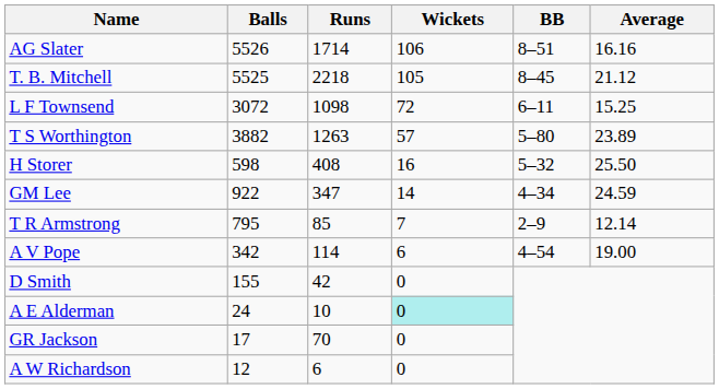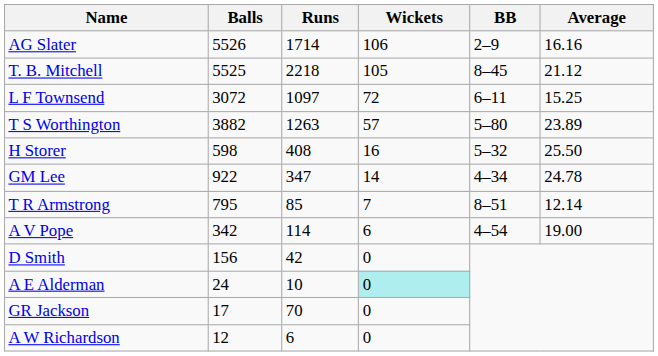 <table class="wikitable sortable" style="width:70%;">
 <tr style="background:#efefef;">
 <th>Name</th>
 <th>Balls</th>
 <th>Runs</th>
 <th>Wickets</th>
 <th>BB</th>
 <th>Average</th>
 </tr>
 <tr>
 <td><a href='#'>AG Slater</a></td>
 <td>5526</td>
 <td>1714</td>
 <td>106</td>
-<td>8–51</td>
+<td>2–9</td>
 <td>16.16</td>
 </tr>
 <tr>
 <td><a href='#'>T. B. Mitchell</a></td>
 <td>5525</td>
 <td>2218</td>
 <td>105</td>
 <td>8–45</td>
 <td>21.12</td>
 </tr>
 <tr>
 <td><a href='#'>L F Townsend</a></td>
 <td>3072</td>
-<td>1098</td>
+<td>1097</td>
 <td>72</td>
 <td>6–11</td>
 <td>15.25</td>
 </tr>
 <tr>
 <td><a href='#'>T S Worthington</a></td>
 <td>3882</td>
 <td>1263</td>
 <td>57</td>
 <td>5–80</td>
 <td>23.89</td>
 </tr>
 <tr>
 <td><a href='#'>H Storer</a></td>
 <td>598</td>
 <td>408</td>
 <td>16</td>
 <td>5–32</td>
 <td>25.50</td>
 </tr>
 <tr>
 <td><a href='#'>GM Lee</a></td>
 <td>922</td>
 <td>347</td>
 <td>14</td>
 <td>4–34</td>
-<td>24.59</td>
+<td>24.78</td>
 </tr>
 <tr>
 <td><a href='#'>T R Armstrong</a></td>
 <td>795</td>
 <td>85</td>
 <td>7</td>
-<td>2–9</td>
+<td>8–51</td>
 <td>12.14</td>
 </tr>
 <tr>
 <td><a href='#'>A V Pope</a></td>
 <td>342</td>
 <td>114</td>
 <td>6</td>
 <td>4–54</td>
 <td>19.00</td>
 </tr>
 <tr>
 <td><a href='#'>D Smith</a></td>
-<td>155</td>
+<td>156</td>
 <td>42</td>
 <td>0</td>
 </tr>
 <tr>
 <td><a href='#'>A E Alderman</a></td>
 <td>24</td>
 <td>10</td>
 <td style="background: paleturquoise;">0</td>
 </tr>
 <tr>
 <td><a href='#'>GR Jackson</a></td>
 <td>17</td>
 <td>70</td>
 <td>0</td>
 </tr>
 <tr>
 <td><a href='#'>A W Richardson</a></td>
 <td>12</td>
 <td>6</td>
 <td>0</td>
 </tr>
 </table>
